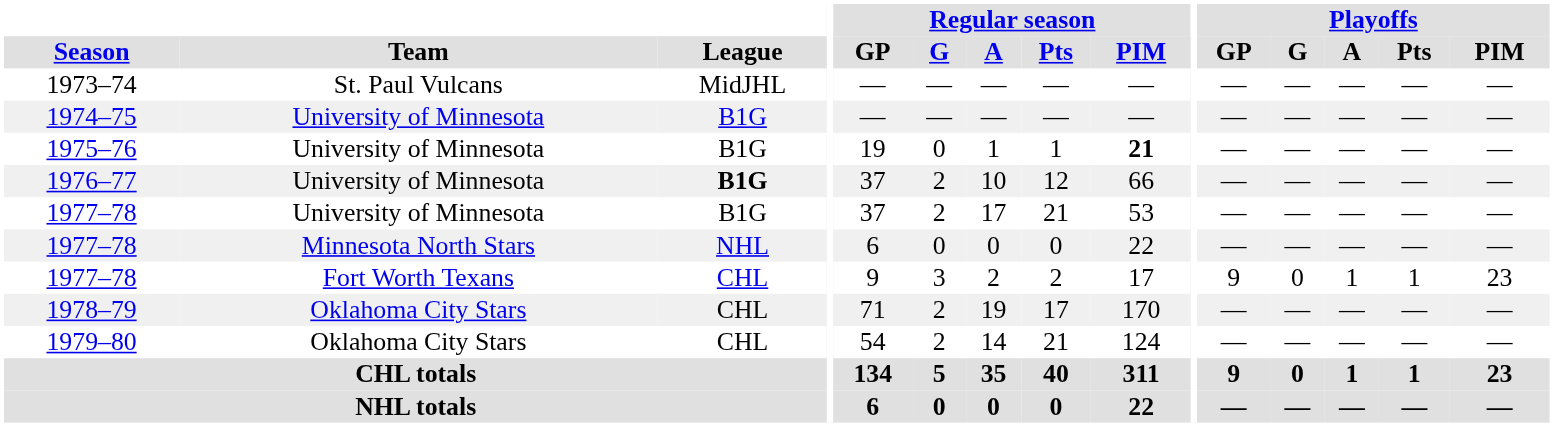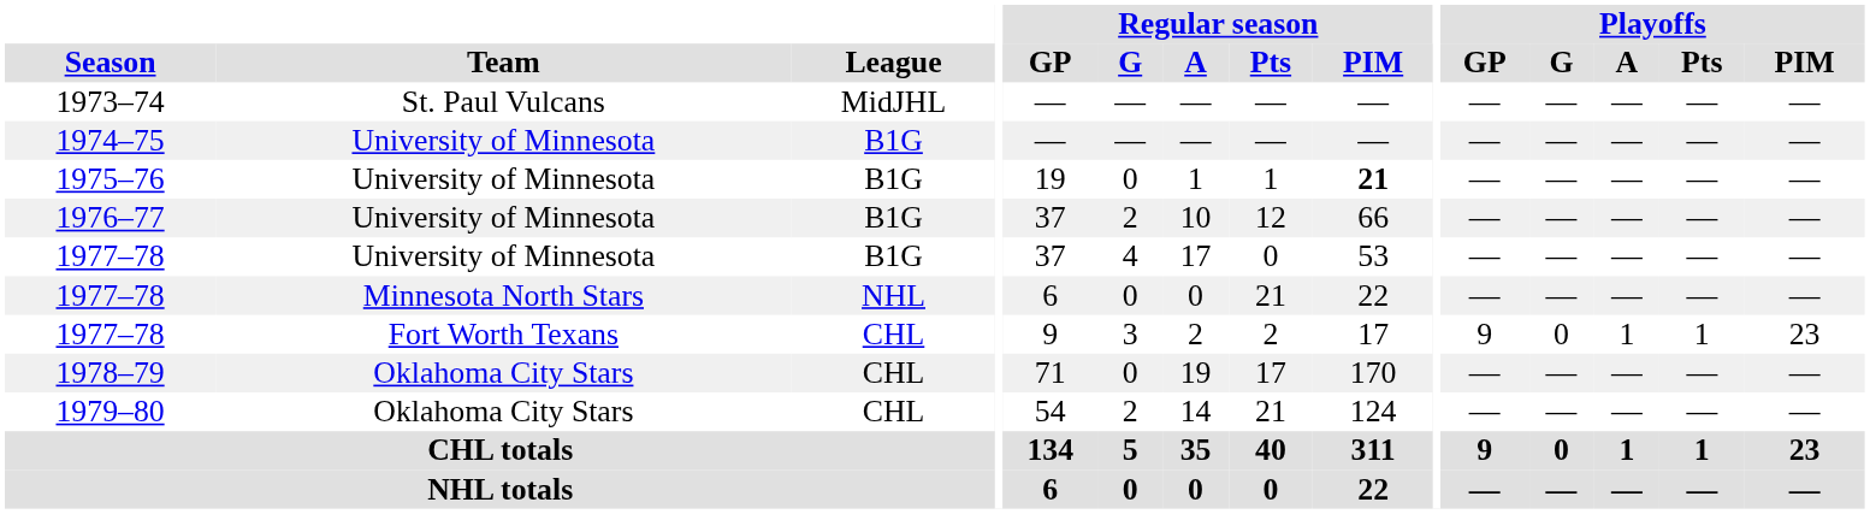 <table border="0" cellpadding="1" cellspacing="0" style="text-align:center; width:60em">
 <tr bgcolor="#e0e0e0">
 <th colspan="3" bgcolor="#ffffff"></th>
 <th rowspan="100" bgcolor="#ffffff"></th>
 <th colspan="5"><a href='#'>Regular season</a></th>
 <th rowspan="100" bgcolor="#ffffff"></th>
 <th colspan="5"><a href='#'>Playoffs</a></th>
 </tr>
 <tr bgcolor="#e0e0e0">
 <th><a href='#'>Season</a></th>
 <th>Team</th>
 <th>League</th>
 <th>GP</th>
 <th><a href='#'>G</a></th>
 <th><a href='#'>A</a></th>
 <th><a href='#'>Pts</a></th>
 <th><a href='#'>PIM</a></th>
 <th>GP</th>
 <th>G</th>
 <th>A</th>
 <th>Pts</th>
 <th>PIM</th>
 </tr>
 <tr>
 <td>1973–74</td>
 <td>St. Paul Vulcans</td>
 <td>MidJHL</td>
 <td>—</td>
 <td>—</td>
 <td>—</td>
 <td>—</td>
 <td>—</td>
 <td>—</td>
 <td>—</td>
 <td>—</td>
 <td>—</td>
 <td>—</td>
 </tr>
 <tr bgcolor="#f0f0f0">
 <td><a href='#'>1974–75</a></td>
 <td><a href='#'>University of Minnesota</a></td>
 <td><a href='#'>B1G</a></td>
 <td>—</td>
 <td>—</td>
 <td>—</td>
 <td>—</td>
 <td>—</td>
 <td>—</td>
 <td>—</td>
 <td>—</td>
 <td>—</td>
 <td>—</td>
 </tr>
 <tr>
 <td><a href='#'>1975–76</a></td>
 <td>University of Minnesota</td>
 <td>B1G</td>
 <td>19</td>
 <td>0</td>
 <td>1</td>
 <td>1</td>
 <td><strong>21</strong></td>
 <td>—</td>
 <td>—</td>
 <td>—</td>
 <td>—</td>
 <td>—</td>
 </tr>
 <tr bgcolor="#f0f0f0">
 <td><a href='#'>1976–77</a></td>
 <td>University of Minnesota</td>
-<td><strong>B1G</strong></td>
+<td>B1G</td>
 <td>37</td>
 <td>2</td>
 <td>10</td>
 <td>12</td>
 <td>66</td>
 <td>—</td>
 <td>—</td>
 <td>—</td>
 <td>—</td>
 <td>—</td>
 </tr>
 <tr>
 <td><a href='#'>1977–78</a></td>
 <td>University of Minnesota</td>
 <td>B1G</td>
 <td>37</td>
-<td>2</td>
+<td>4</td>
 <td>17</td>
-<td>21</td>
+<td>0</td>
 <td>53</td>
 <td>—</td>
 <td>—</td>
 <td>—</td>
 <td>—</td>
 <td>—</td>
 </tr>
 <tr bgcolor="#f0f0f0">
 <td><a href='#'>1977–78</a></td>
 <td><a href='#'>Minnesota North Stars</a></td>
 <td><a href='#'>NHL</a></td>
 <td>6</td>
 <td>0</td>
 <td>0</td>
-<td>0</td>
+<td>21</td>
 <td>22</td>
 <td>—</td>
 <td>—</td>
 <td>—</td>
 <td>—</td>
 <td>—</td>
 </tr>
 <tr>
 <td><a href='#'>1977–78</a></td>
 <td><a href='#'>Fort Worth Texans</a></td>
 <td><a href='#'>CHL</a></td>
 <td>9</td>
 <td>3</td>
 <td>2</td>
 <td>2</td>
 <td>17</td>
 <td>9</td>
 <td>0</td>
 <td>1</td>
 <td>1</td>
 <td>23</td>
 </tr>
 <tr bgcolor="#f0f0f0">
 <td><a href='#'>1978–79</a></td>
 <td><a href='#'>Oklahoma City Stars</a></td>
 <td>CHL</td>
 <td>71</td>
-<td>2</td>
+<td>0</td>
 <td>19</td>
 <td>17</td>
 <td>170</td>
 <td>—</td>
 <td>—</td>
 <td>—</td>
 <td>—</td>
 <td>—</td>
 </tr>
 <tr>
 <td><a href='#'>1979–80</a></td>
 <td>Oklahoma City Stars</td>
 <td>CHL</td>
 <td>54</td>
 <td>2</td>
 <td>14</td>
 <td>21</td>
 <td>124</td>
 <td>—</td>
 <td>—</td>
 <td>—</td>
 <td>—</td>
 <td>—</td>
 </tr>
 <tr bgcolor="#e0e0e0">
 <th colspan="3">CHL totals</th>
 <th>134</th>
 <th>5</th>
 <th>35</th>
 <th>40</th>
 <th>311</th>
 <th>9</th>
 <th>0</th>
 <th>1</th>
 <th>1</th>
 <th>23</th>
 </tr>
 <tr bgcolor="#e0e0e0">
 <th colspan="3">NHL totals</th>
 <th>6</th>
 <th>0</th>
 <th>0</th>
 <th>0</th>
 <th>22</th>
 <th>—</th>
 <th>—</th>
 <th>—</th>
 <th>—</th>
 <th>—</th>
 </tr>
 </table>
